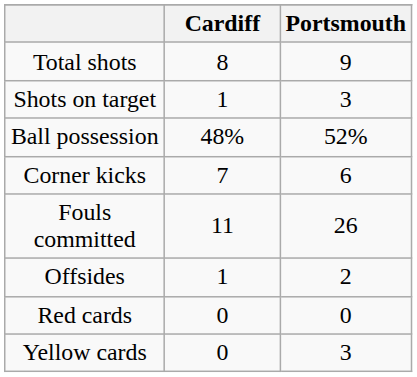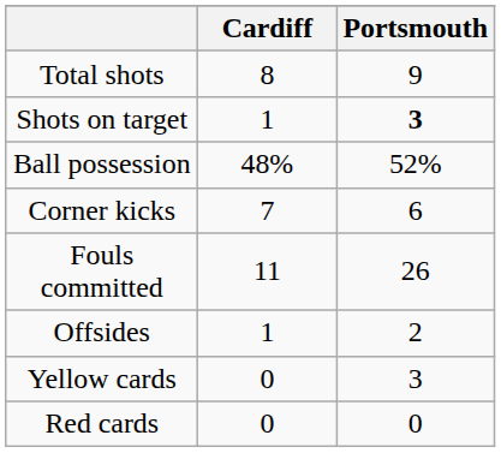 <table class="wikitable" style="text-align:center">
 <tr>
 </tr>
 <tr>
 <th width=100></th>
 <th width=70>Cardiff</th>
 <th width=70>Portsmouth</th>
 </tr>
 <tr>
 <td>Total shots</td>
 <td>8</td>
 <td>9</td>
 </tr>
 <tr>
 <td>Shots on target</td>
 <td>1</td>
-<td>3</td>
+<td><strong>3</strong></td>
 </tr>
 <tr>
 <td>Ball possession</td>
 <td>48%</td>
 <td>52%</td>
 </tr>
 <tr>
 <td>Corner kicks</td>
 <td>7</td>
 <td>6</td>
 </tr>
 <tr>
 <td>Fouls committed</td>
 <td>11</td>
 <td>26</td>
 </tr>
 <tr>
 <td>Offsides</td>
 <td>1</td>
 <td>2</td>
 </tr>
 <tr>
+<td>Yellow cards</td>
+<td>0</td>
+<td>3</td>
+</tr>
+<tr>
 <td>Red cards</td>
 <td>0</td>
 <td>0</td>
 </tr>
-<tr>
-<td>Yellow cards</td>
-<td>0</td>
-<td>3</td>
-</tr>
 </table>
